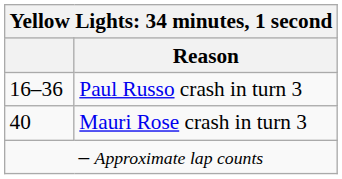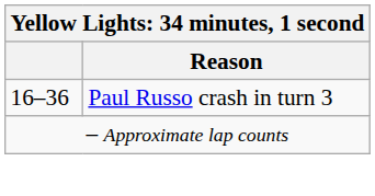 <table class="wikitable">
 <tr>
 <th colspan=2>Yellow Lights: 34 minutes, 1 second</th>
 </tr>
 <tr>
 <th></th>
 <th>Reason</th>
 </tr>
 <tr>
 <td>16–36</td>
 <td><a href='#'>Paul Russo</a> crash in turn 3</td>
 </tr>
 <tr>
-<td>40</td>
-<td><a href='#'>Mauri Rose</a> crash in turn 3</td>
-</tr>
-<tr>
 <td colspan=2 align=center> – <em><small>Approximate lap counts</small></em></td>
 </tr>
 </table>
